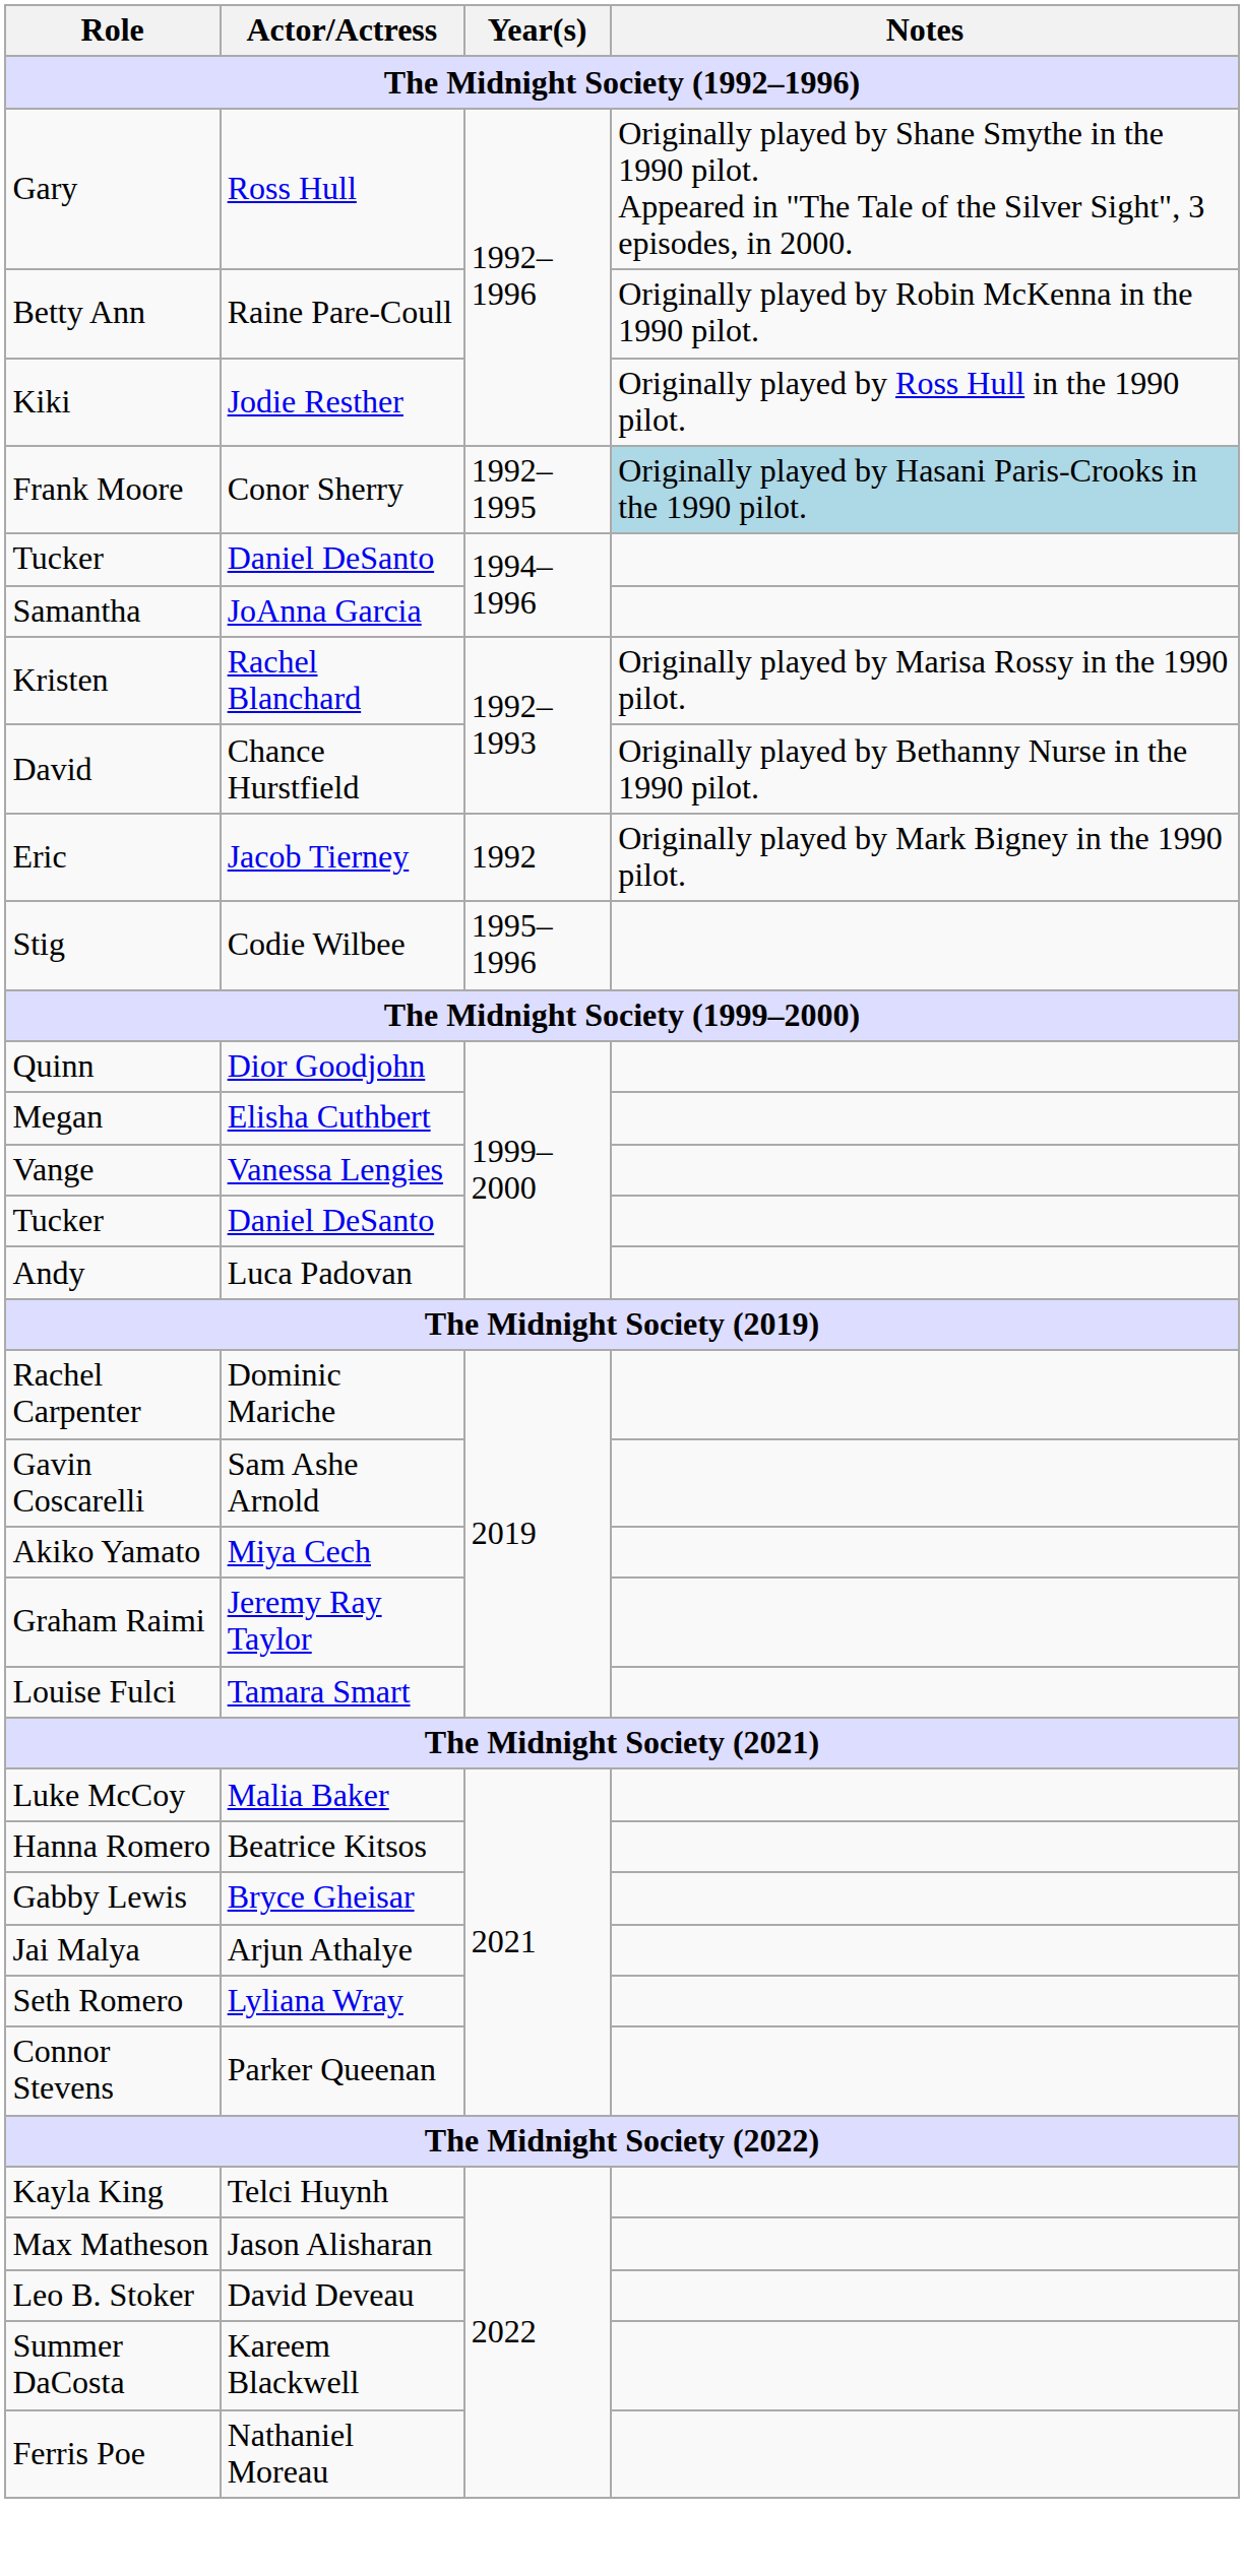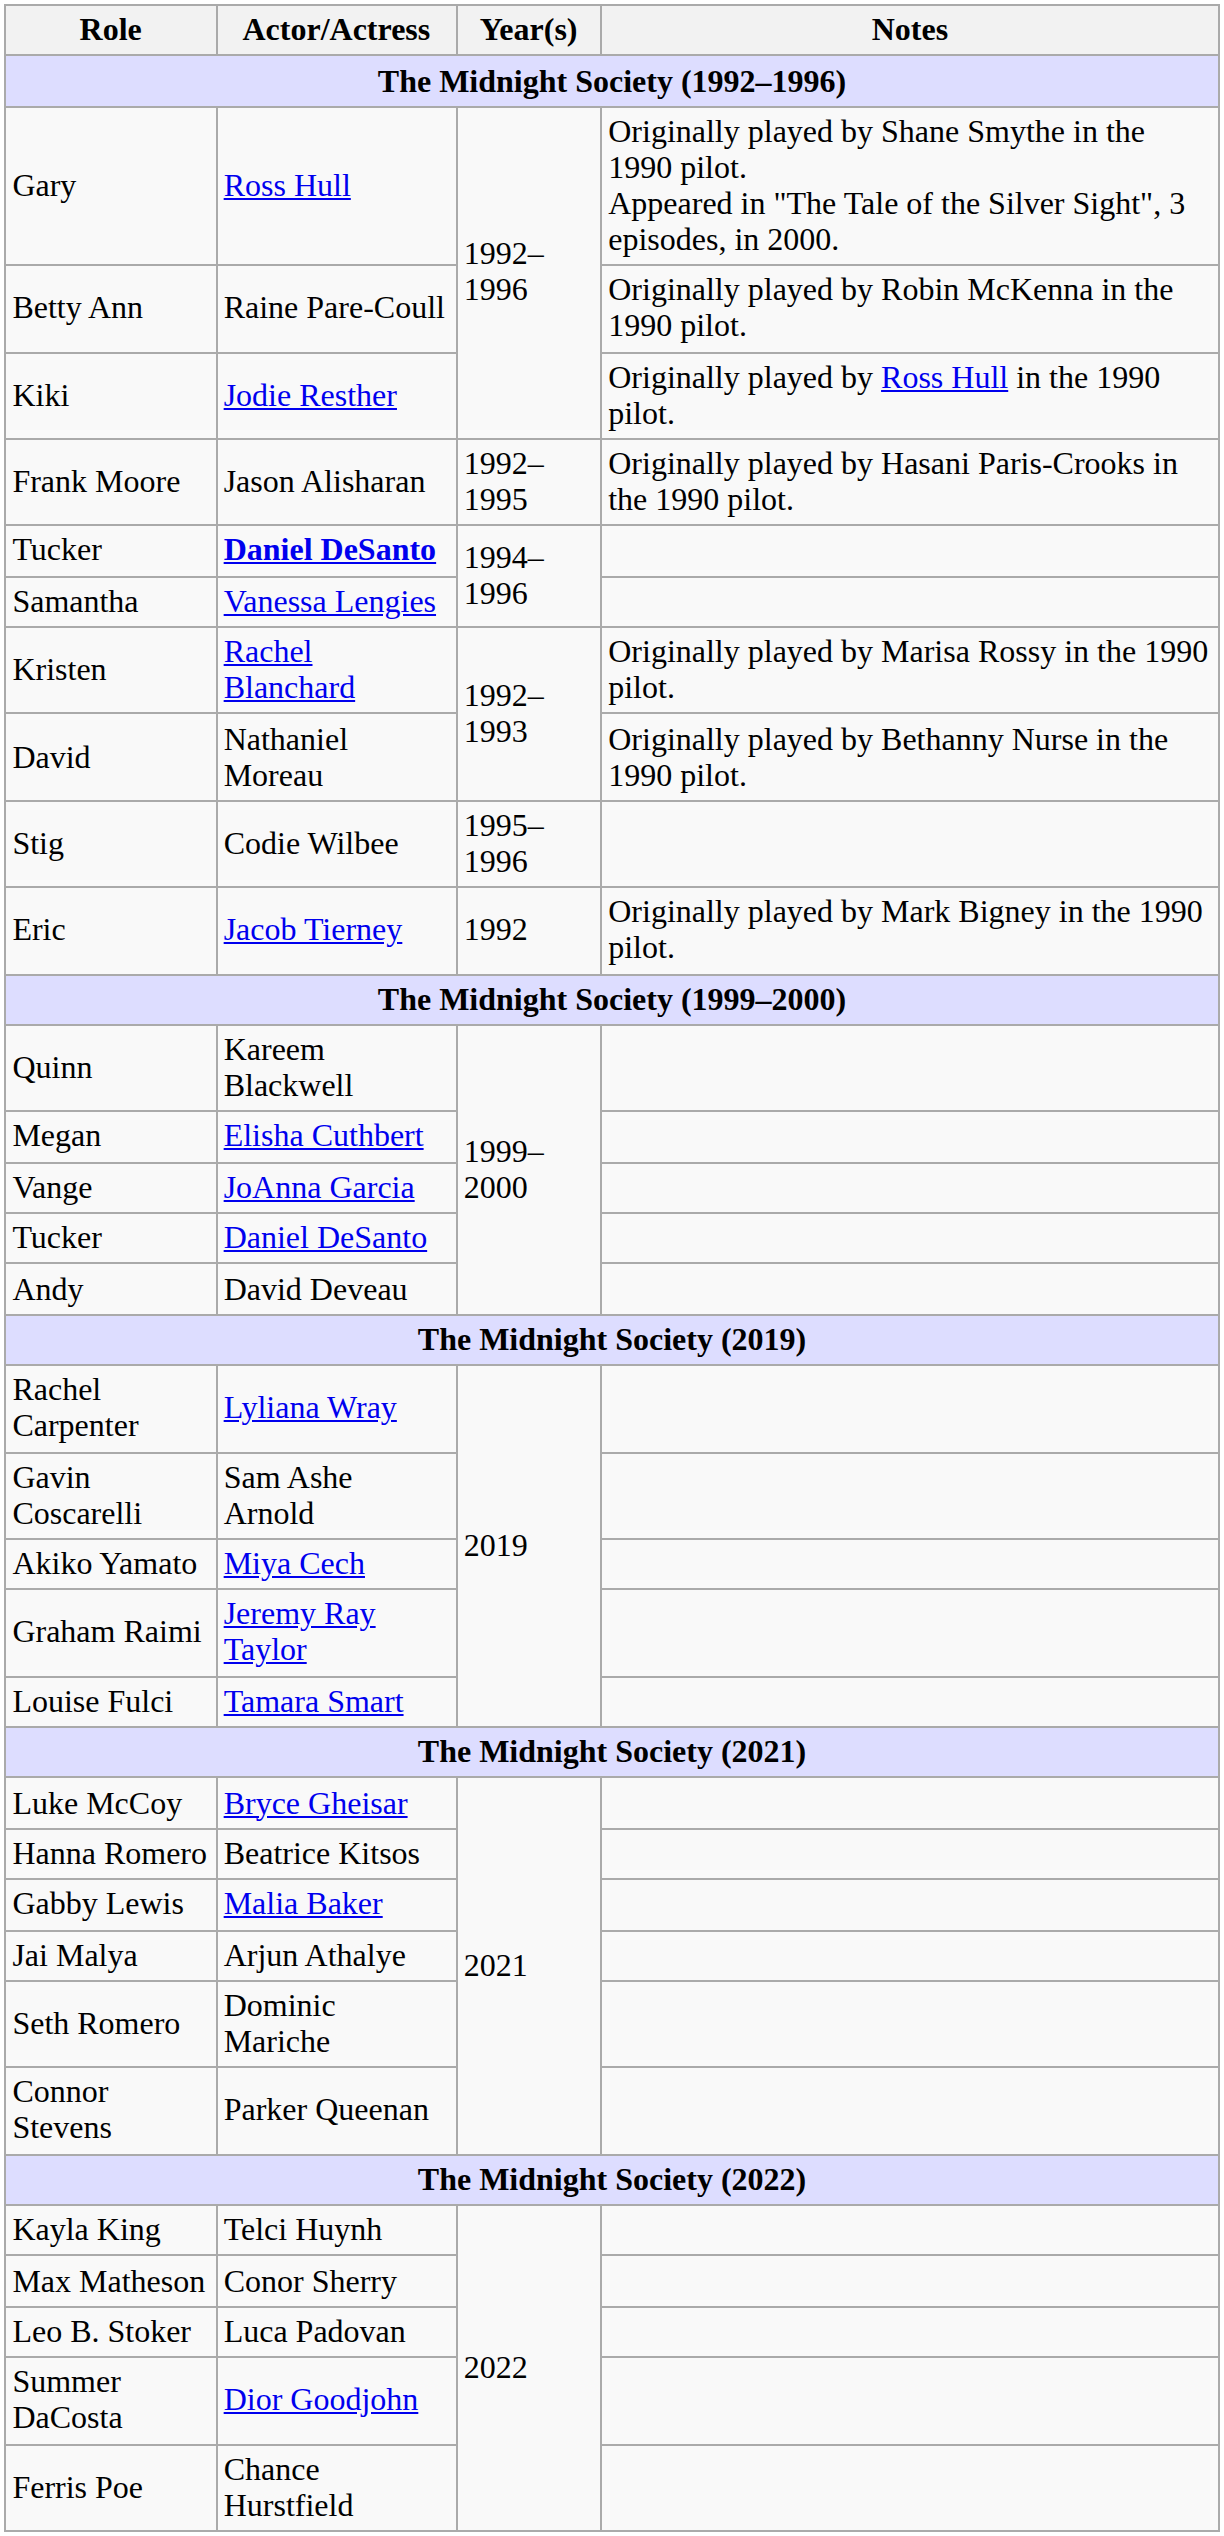 <table class="wikitable">
 <tr>
 <th>Role</th>
 <th>Actor/Actress</th>
 <th>Year(s)</th>
 <th>Notes</th>
 </tr>
 <tr>
 <th scope="row" colspan="4" style="background:#ddf;">The Midnight Society (1992–1996)</th>
 </tr>
 <tr>
 <td>Gary</td>
 <td><a href='#'>Ross Hull</a></td>
 <td rowspan="3">1992–1996</td>
 <td>Originally played by Shane Smythe in the 1990 pilot.<br>Appeared in "The Tale of the Silver Sight", 3 episodes, in 2000.</td>
 </tr>
 <tr>
 <td>Betty Ann</td>
 <td>Raine Pare-Coull</td>
 <td>Originally played by Robin McKenna in the 1990 pilot.</td>
 </tr>
 <tr>
 <td>Kiki</td>
 <td><a href='#'>Jodie Resther</a></td>
 <td>Originally played by <a href='#'>Ross Hull</a> in the 1990 pilot.</td>
 </tr>
 <tr>
 <td>Frank Moore</td>
-<td>Conor Sherry</td>
+<td>Jason Alisharan</td>
 <td>1992–1995</td>
-<td style="background: lightblue;">Originally played by Hasani Paris-Crooks in the 1990 pilot.</td>
+<td>Originally played by Hasani Paris-Crooks in the 1990 pilot.</td>
 </tr>
 <tr>
 <td>Tucker</td>
-<td><a href='#'>Daniel DeSanto</a></td>
+<td><strong><a href='#'>Daniel DeSanto</a></strong></td>
 <td rowspan="2">1994–1996</td>
 <td></td>
 </tr>
 <tr>
 <td>Samantha</td>
-<td><a href='#'>JoAnna Garcia</a></td>
+<td><a href='#'>Vanessa Lengies</a></td>
 <td></td>
 </tr>
 <tr>
 <td>Kristen</td>
 <td><a href='#'>Rachel Blanchard</a></td>
 <td rowspan="2">1992–1993</td>
 <td>Originally played by Marisa Rossy in the 1990 pilot.</td>
 </tr>
 <tr>
 <td>David</td>
-<td>Chance Hurstfield</td>
+<td>Nathaniel Moreau</td>
 <td>Originally played by Bethanny Nurse in the 1990 pilot.</td>
+</tr>
+<tr>
+<td>Stig</td>
+<td>Codie Wilbee</td>
+<td>1995–1996</td>
+<td></td>
 </tr>
 <tr>
 <td>Eric</td>
 <td><a href='#'>Jacob Tierney</a></td>
 <td>1992</td>
 <td>Originally played by Mark Bigney in the 1990 pilot.</td>
 </tr>
 <tr>
-<td>Stig</td>
-<td>Codie Wilbee</td>
-<td>1995–1996</td>
-<td></td>
-</tr>
-<tr>
 <th scope="row" colspan="4" style="background:#ddf;">The Midnight Society (1999–2000)</th>
 </tr>
 <tr>
 <td>Quinn</td>
-<td><a href='#'>Dior Goodjohn</a></td>
+<td>Kareem Blackwell</td>
 <td rowspan="5">1999–2000</td>
 <td></td>
 </tr>
 <tr>
 <td>Megan</td>
 <td><a href='#'>Elisha Cuthbert</a></td>
 <td></td>
 </tr>
 <tr>
 <td>Vange</td>
-<td><a href='#'>Vanessa Lengies</a></td>
+<td><a href='#'>JoAnna Garcia</a></td>
 <td></td>
 </tr>
 <tr>
 <td>Tucker</td>
 <td><a href='#'>Daniel DeSanto</a></td>
 <td></td>
 </tr>
 <tr>
 <td>Andy</td>
-<td>Luca Padovan</td>
+<td>David Deveau</td>
 <td></td>
 </tr>
 <tr>
 <th scope="row" colspan="4" style="background:#ddf;">The Midnight Society (2019)</th>
 </tr>
 <tr>
 <td>Rachel Carpenter</td>
-<td>Dominic Mariche</td>
+<td><a href='#'>Lyliana Wray</a></td>
 <td rowspan="5">2019</td>
 <td></td>
 </tr>
 <tr>
 <td>Gavin Coscarelli</td>
 <td>Sam Ashe Arnold</td>
 <td></td>
 </tr>
 <tr>
 <td>Akiko Yamato</td>
 <td><a href='#'>Miya Cech</a></td>
 <td></td>
 </tr>
 <tr>
 <td>Graham Raimi</td>
 <td><a href='#'>Jeremy Ray Taylor</a></td>
 <td></td>
 </tr>
 <tr>
 <td>Louise Fulci</td>
 <td><a href='#'>Tamara Smart</a></td>
 <td></td>
 </tr>
 <tr>
 <th scope="row" colspan="4" style="background:#ddf;">The Midnight Society (2021)</th>
 </tr>
 <tr>
 <td>Luke McCoy</td>
-<td><a href='#'>Malia Baker</a></td>
+<td><a href='#'>Bryce Gheisar</a></td>
 <td rowspan="6">2021</td>
 <td></td>
 </tr>
 <tr>
 <td>Hanna Romero</td>
 <td>Beatrice Kitsos</td>
 <td></td>
 </tr>
 <tr>
 <td>Gabby Lewis</td>
-<td><a href='#'>Bryce Gheisar</a></td>
+<td><a href='#'>Malia Baker</a></td>
 <td></td>
 </tr>
 <tr>
 <td>Jai Malya</td>
 <td>Arjun Athalye</td>
 <td></td>
 </tr>
 <tr>
 <td>Seth Romero</td>
-<td><a href='#'>Lyliana Wray</a></td>
+<td>Dominic Mariche</td>
 <td></td>
 </tr>
 <tr>
 <td>Connor Stevens</td>
 <td>Parker Queenan</td>
 <td></td>
 </tr>
 <tr>
 <th scope="row" colspan="4" style="background:#ddf;">The Midnight Society (2022)</th>
 </tr>
 <tr>
 <td>Kayla King</td>
 <td>Telci Huynh</td>
 <td rowspan="5">2022</td>
 <td></td>
 </tr>
 <tr>
 <td>Max Matheson</td>
-<td>Jason Alisharan</td>
+<td>Conor Sherry</td>
 <td></td>
 </tr>
 <tr>
 <td>Leo B. Stoker</td>
-<td>David Deveau</td>
+<td>Luca Padovan</td>
 <td></td>
 </tr>
 <tr>
 <td>Summer DaCosta</td>
-<td>Kareem Blackwell</td>
+<td><a href='#'>Dior Goodjohn</a></td>
 <td></td>
 </tr>
 <tr>
 <td>Ferris Poe</td>
-<td>Nathaniel Moreau</td>
+<td>Chance Hurstfield</td>
 <td></td>
 </tr>
 </table>
